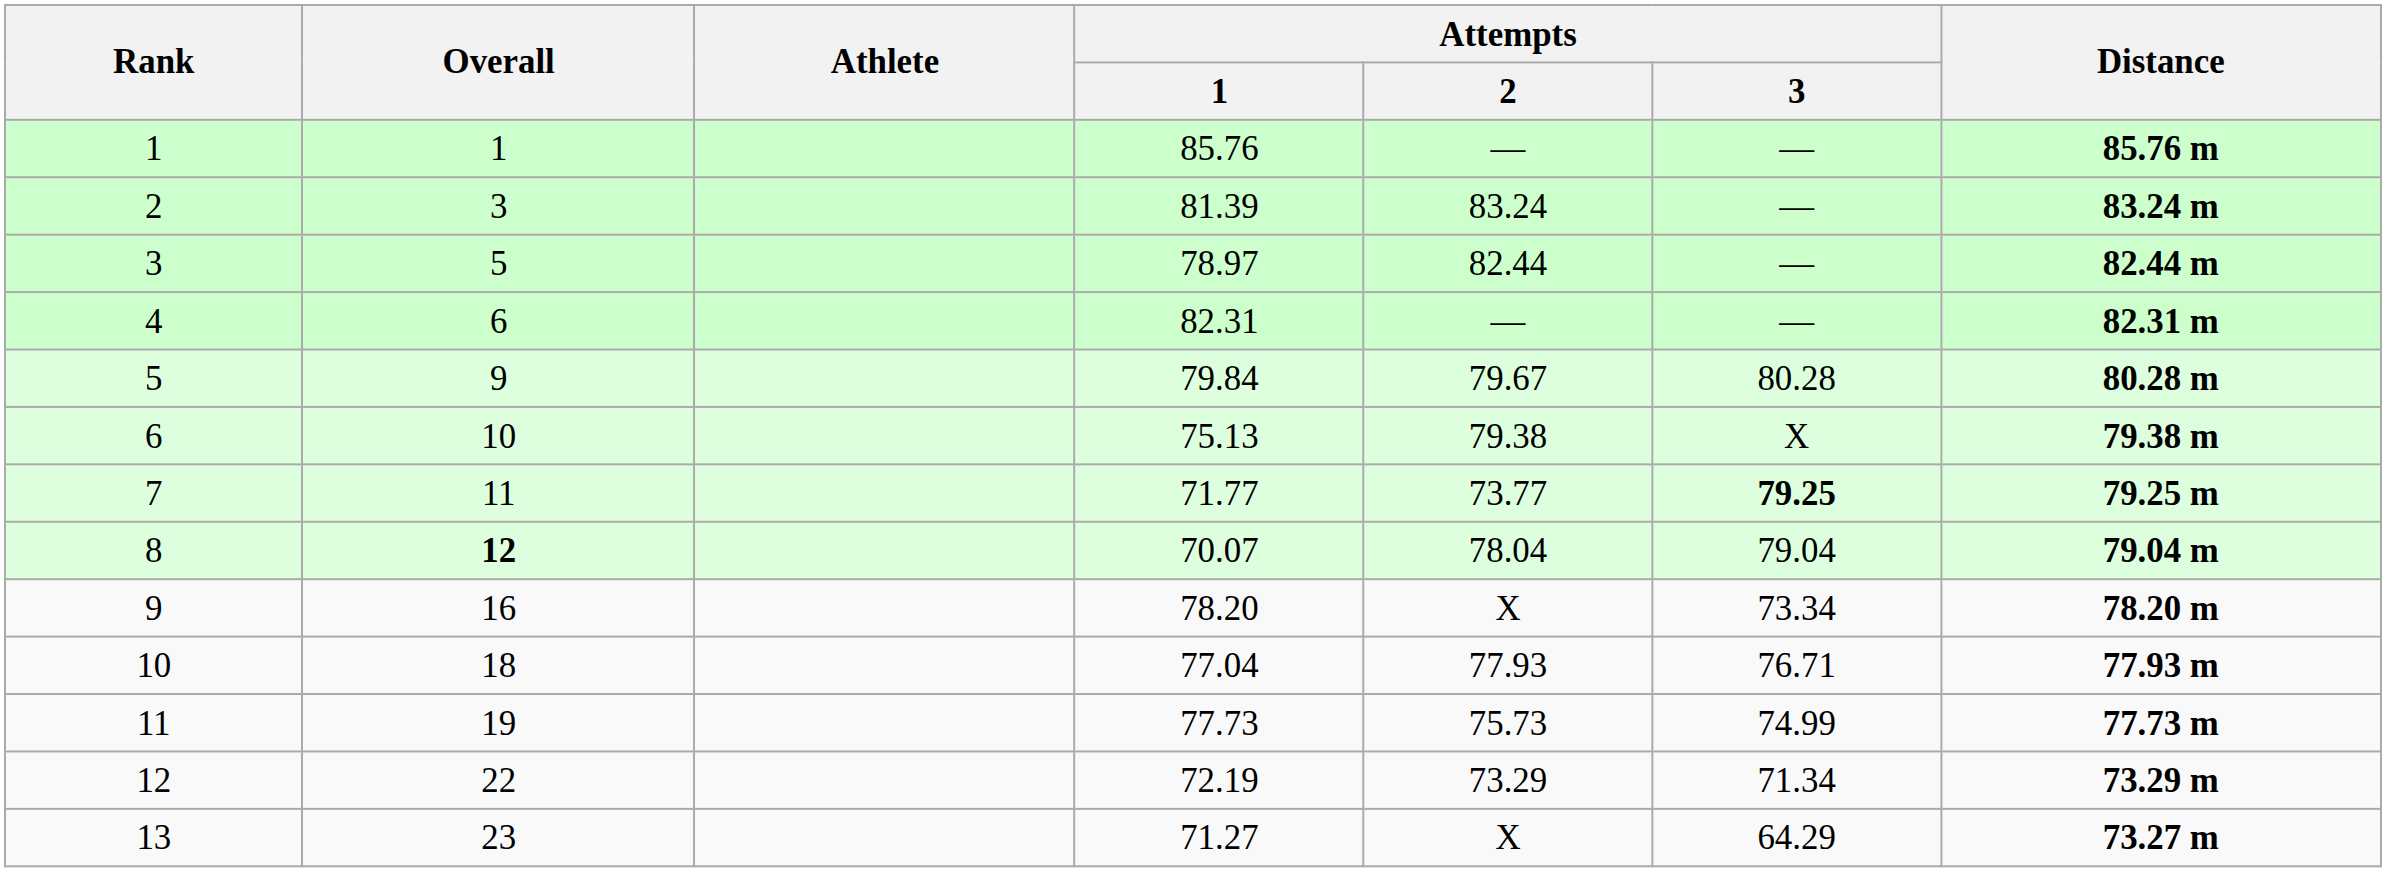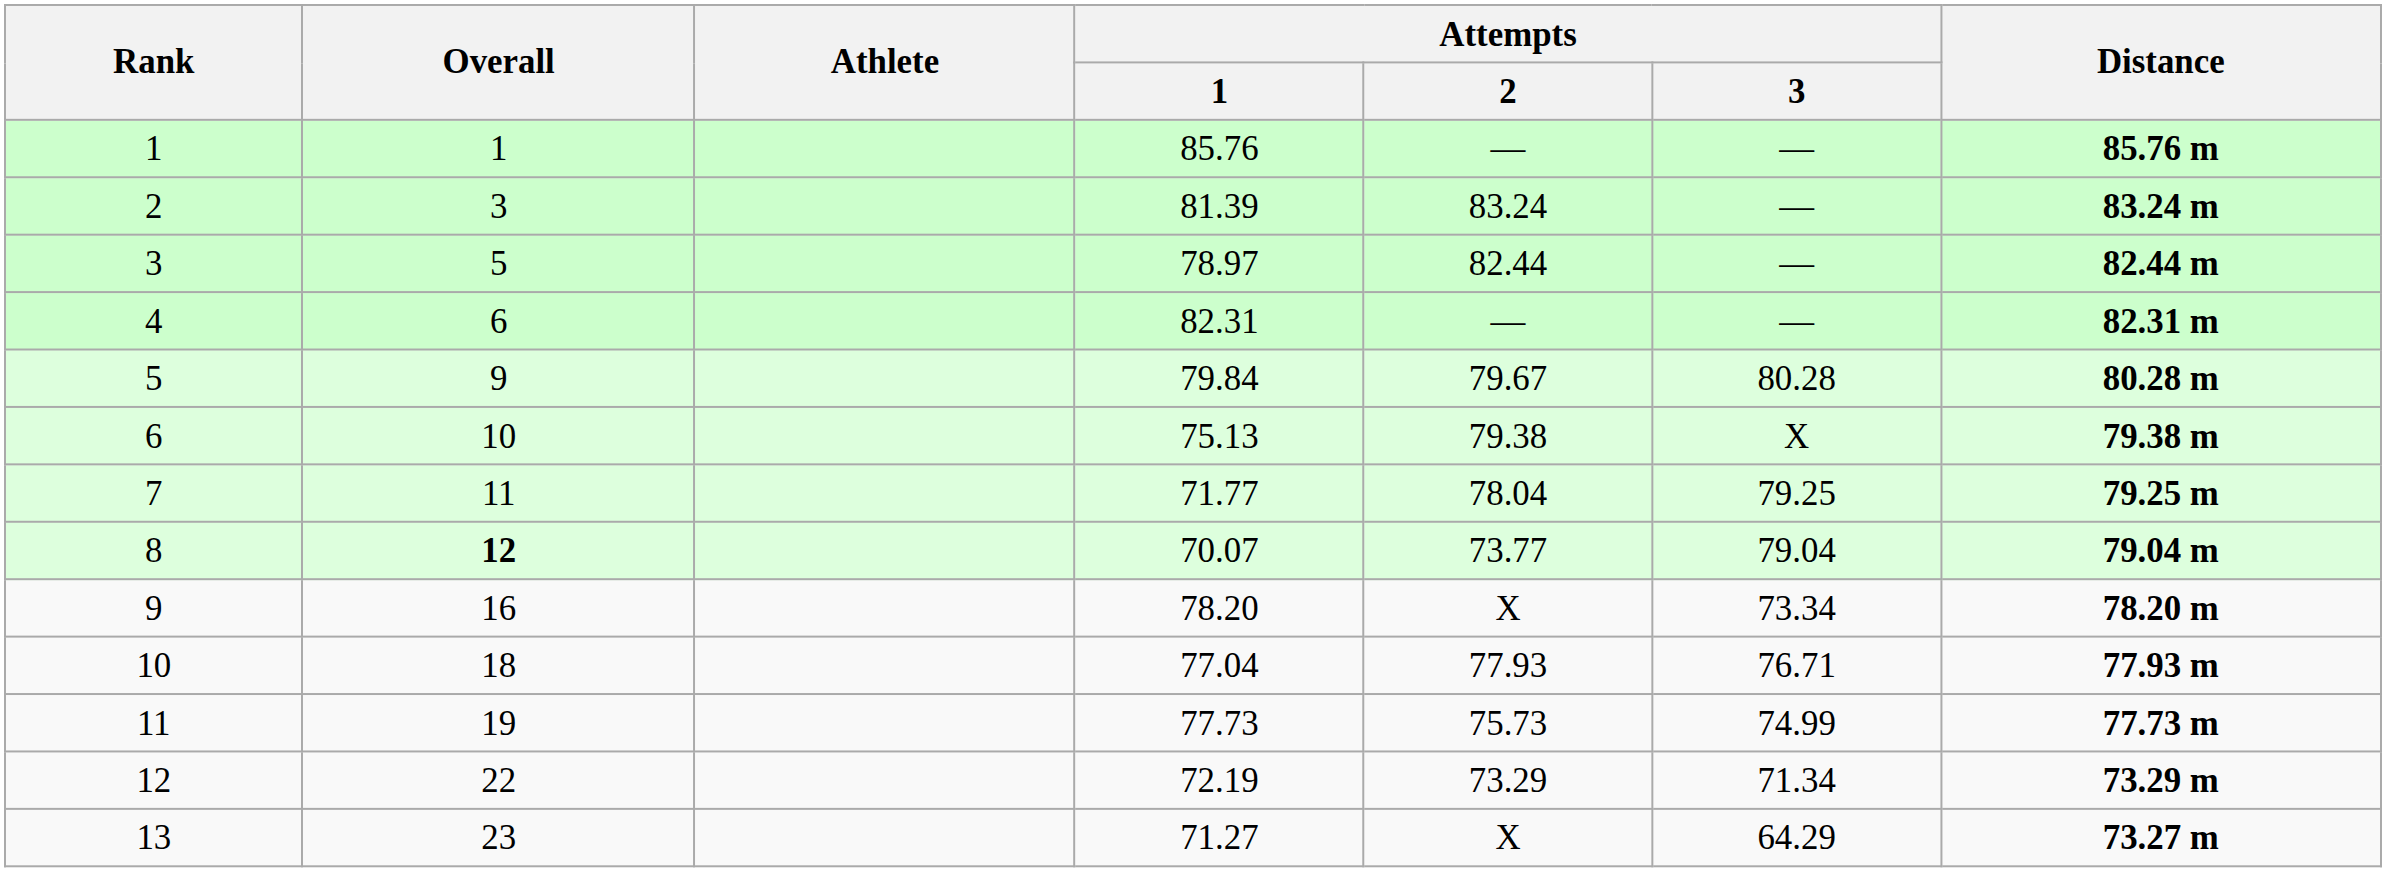 <table class="wikitable" style=" text-align:center; font-size:110%;" width="95%">
 <tr>
 <th rowspan="2">Rank</th>
 <th rowspan="2">Overall</th>
 <th rowspan="2">Athlete</th>
 <th colspan="3">Attempts</th>
 <th rowspan="2">Distance</th>
 </tr>
 <tr>
 <th>1</th>
 <th>2</th>
 <th>3</th>
 </tr>
 <tr style="background:#ccffcc;">
 <td>1</td>
 <td>1</td>
 <td align=left></td>
 <td>85.76</td>
 <td>—</td>
 <td>—</td>
 <td><strong>85.76 m</strong></td>
 </tr>
 <tr style="background:#ccffcc;">
 <td>2</td>
 <td>3</td>
 <td align=left></td>
 <td>81.39</td>
 <td>83.24</td>
 <td>—</td>
 <td><strong>83.24 m</strong></td>
 </tr>
 <tr style="background:#ccffcc;">
 <td>3</td>
 <td>5</td>
 <td align=left></td>
 <td>78.97</td>
 <td>82.44</td>
 <td>—</td>
 <td><strong>82.44 m</strong></td>
 </tr>
 <tr style="background:#ccffcc;">
 <td>4</td>
 <td>6</td>
 <td align=left></td>
 <td>82.31</td>
 <td>—</td>
 <td>—</td>
 <td><strong>82.31 m</strong></td>
 </tr>
 <tr style="background:#ddffdd;">
 <td>5</td>
 <td>9</td>
 <td align=left></td>
 <td>79.84</td>
 <td>79.67</td>
 <td>80.28</td>
 <td><strong>80.28 m</strong></td>
 </tr>
 <tr style="background:#ddffdd;">
 <td>6</td>
 <td>10</td>
 <td align=left></td>
 <td>75.13</td>
 <td>79.38</td>
 <td>X</td>
 <td><strong>79.38 m</strong></td>
 </tr>
 <tr style="background:#ddffdd;">
 <td>7</td>
 <td>11</td>
 <td align=left></td>
 <td>71.77</td>
-<td>73.77</td>
-<td><strong>79.25</strong></td>
+<td>78.04</td>
+<td>79.25</td>
 <td><strong>79.25 m</strong></td>
 </tr>
 <tr style="background:#ddffdd;">
 <td>8</td>
 <td><strong>12</strong></td>
 <td align=left></td>
 <td>70.07</td>
-<td>78.04</td>
+<td>73.77</td>
 <td>79.04</td>
 <td><strong>79.04 m</strong></td>
 </tr>
 <tr>
 <td>9</td>
 <td>16</td>
 <td align=left></td>
 <td>78.20</td>
 <td>X</td>
 <td>73.34</td>
 <td><strong>78.20 m </strong></td>
 </tr>
 <tr>
 <td>10</td>
 <td>18</td>
 <td align=left></td>
 <td>77.04</td>
 <td>77.93</td>
 <td>76.71</td>
 <td><strong>77.93 m </strong></td>
 </tr>
 <tr>
 <td>11</td>
 <td>19</td>
 <td align=left></td>
 <td>77.73</td>
 <td>75.73</td>
 <td>74.99</td>
 <td><strong>77.73 m </strong></td>
 </tr>
 <tr>
 <td>12</td>
 <td>22</td>
 <td align=left></td>
 <td>72.19</td>
 <td>73.29</td>
 <td>71.34</td>
 <td><strong>73.29 m</strong></td>
 </tr>
 <tr>
 <td>13</td>
 <td>23</td>
 <td align=left></td>
 <td>71.27</td>
 <td>X</td>
 <td>64.29</td>
 <td><strong>73.27 m</strong></td>
 </tr>
 </table>
